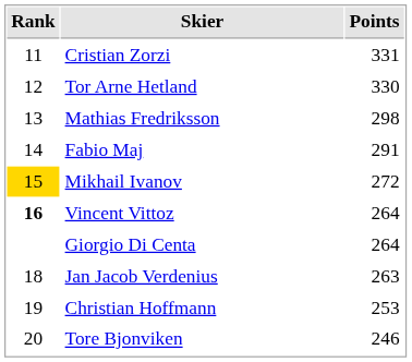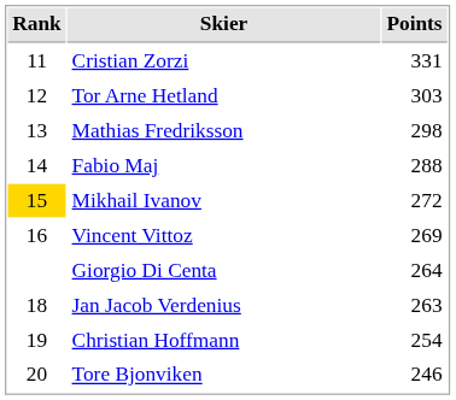 <table cellspacing="1" cellpadding="3" style="border:1px solid #AAAAAA;font-size:86%">
 <tr style="background-color: #E4E4E4;">
 <th style="border-bottom:1px solid #AAAAAA" width=10>Rank</th>
 <th style="border-bottom:1px solid #AAAAAA" width=200>Skier</th>
 <th style="border-bottom:1px solid #AAAAAA" width=20 align=right>Points</th>
 </tr>
 <tr>
 <td align=center>11</td>
 <td> <a href='#'>Cristian Zorzi</a></td>
 <td align=right>331</td>
 </tr>
 <tr>
 <td align=center>12</td>
 <td> <a href='#'>Tor Arne Hetland</a></td>
-<td align=right>330</td>
+<td align=right>303</td>
 </tr>
 <tr>
 <td align=center>13</td>
 <td> <a href='#'>Mathias Fredriksson</a></td>
 <td align=right>298</td>
 </tr>
 <tr>
 <td align=center>14</td>
 <td> <a href='#'>Fabio Maj</a></td>
-<td align=right>291</td>
+<td align=right>288</td>
 </tr>
 <tr>
 <td align=center style="background: gold;">15</td>
 <td> <a href='#'>Mikhail Ivanov</a></td>
 <td align=right>272</td>
 </tr>
 <tr>
-<td align=center><strong>16</strong></td>
+<td align=center>16</td>
 <td> <a href='#'>Vincent Vittoz</a></td>
-<td align=right>264</td>
+<td align=right>269</td>
 </tr>
 <tr>
 <td align=center></td>
 <td> <a href='#'>Giorgio Di Centa</a></td>
 <td align=right>264</td>
 </tr>
 <tr>
 <td align=center>18</td>
 <td> <a href='#'>Jan Jacob Verdenius</a></td>
 <td align=right>263</td>
 </tr>
 <tr>
 <td align=center>19</td>
 <td> <a href='#'>Christian Hoffmann</a></td>
-<td align=right>253</td>
+<td align=right>254</td>
 </tr>
 <tr>
 <td align=center>20</td>
 <td> <a href='#'>Tore Bjonviken</a></td>
 <td align=right>246</td>
 </tr>
 </table>
